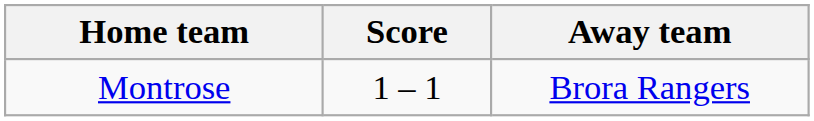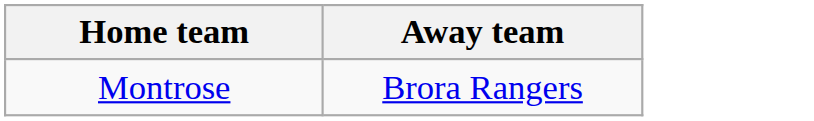 <table class="wikitable" style="text-align: center">
 <tr>
 <th width=140>Home team</th>
-<th width=70>Score</th>
 <th width=140>Away team</th>
 </tr>
 <tr>
 <td><a href='#'>Montrose</a></td>
-<td>1 – 1</td>
 <td><a href='#'>Brora Rangers</a></td>
 </tr>
 </table>
